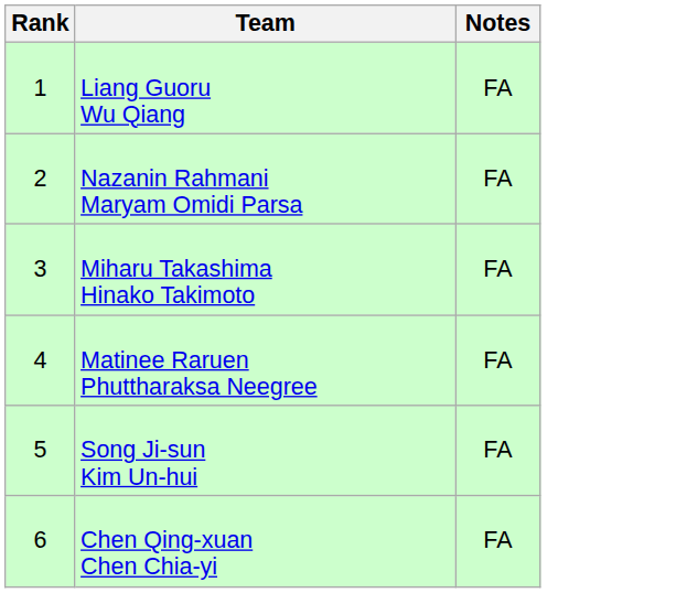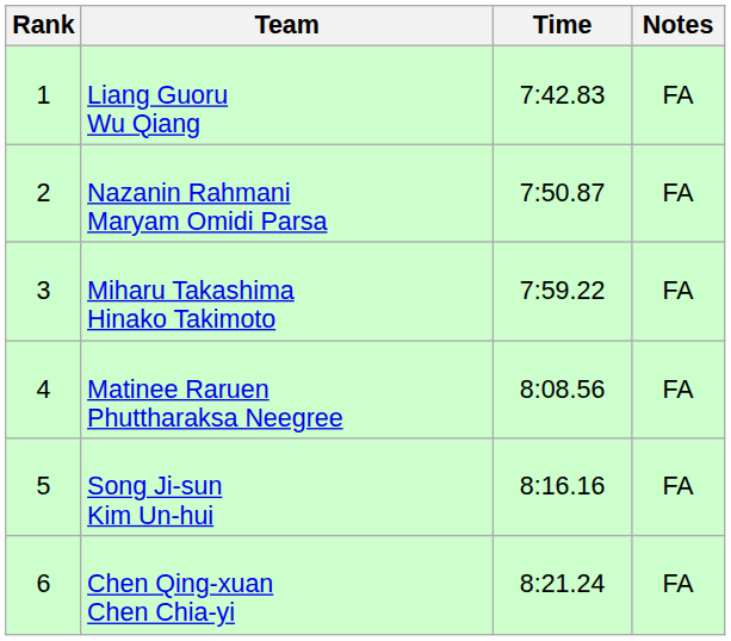 <table class=wikitable style="text-align:center">
 <tr>
 <th width=40>Rank</th>
 <th width=250>Team</th>
+<th width=80>Time</th>
 <th width=50>Notes</th>
 </tr>
 <tr bgcolor="ccffcc">
 <td>1</td>
 <td align="left"><br><a href='#'>Liang Guoru</a><br><a href='#'>Wu Qiang</a></td>
+<td>7:42.83</td>
 <td>FA</td>
 </tr>
 <tr bgcolor="ccffcc">
 <td>2</td>
 <td align="left"><br><a href='#'>Nazanin Rahmani</a><br><a href='#'>Maryam Omidi Parsa</a></td>
+<td>7:50.87</td>
 <td>FA</td>
 </tr>
 <tr bgcolor="ccffcc">
 <td>3</td>
 <td align="left"><br><a href='#'>Miharu Takashima</a><br><a href='#'>Hinako Takimoto</a></td>
+<td>7:59.22</td>
 <td>FA</td>
 </tr>
 <tr bgcolor="ccffcc">
 <td>4</td>
 <td align="left"><br><a href='#'>Matinee Raruen</a><br><a href='#'>Phuttharaksa Neegree</a></td>
+<td>8:08.56</td>
 <td>FA</td>
 </tr>
 <tr bgcolor="ccffcc">
 <td>5</td>
 <td align="left"><br><a href='#'>Song Ji-sun</a><br><a href='#'>Kim Un-hui</a></td>
+<td>8:16.16</td>
 <td>FA</td>
 </tr>
 <tr bgcolor="ccffcc">
 <td>6</td>
 <td align="left"><br><a href='#'>Chen Qing-xuan</a><br><a href='#'>Chen Chia-yi</a></td>
+<td>8:21.24</td>
 <td>FA</td>
 </tr>
 </table>
